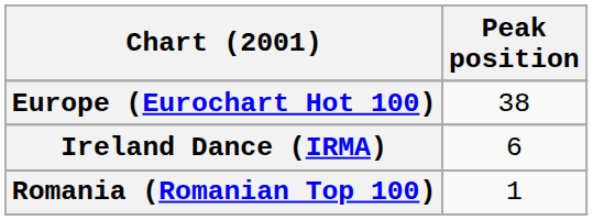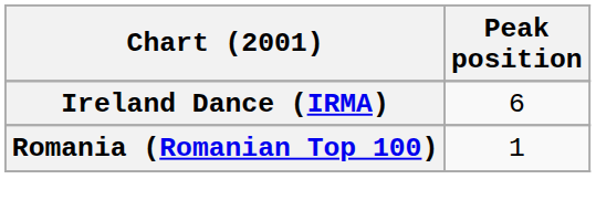 <table class="wikitable sortable plainrowheaders" style="text-align:center">
 <tr>
 <th scope="col">Chart (2001)</th>
 <th scope="col">Peak<br>position</th>
 </tr>
 <tr>
 </tr>
 <tr>
 </tr>
 <tr>
-</tr>
-<tr>
-<th scope="row">Europe (<a href='#'>Eurochart Hot 100</a>)</th>
-<td>38</td>
 </tr>
 <tr>
 </tr>
 <tr>
 </tr>
 <tr>
 <th scope="row">Ireland Dance (<a href='#'>IRMA</a>)</th>
 <td>6</td>
 </tr>
 <tr>
 </tr>
 <tr>
 </tr>
 <tr>
 </tr>
 <tr>
 <th scope="row">Romania (<a href='#'>Romanian Top 100</a>)</th>
 <td>1</td>
 </tr>
 <tr>
 </tr>
 <tr>
 </tr>
 <tr>
 </tr>
 <tr>
 </tr>
 <tr>
 </tr>
 </table>
